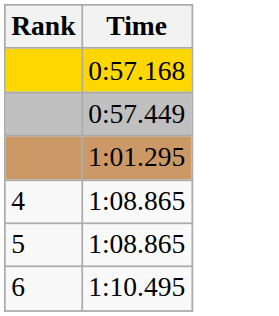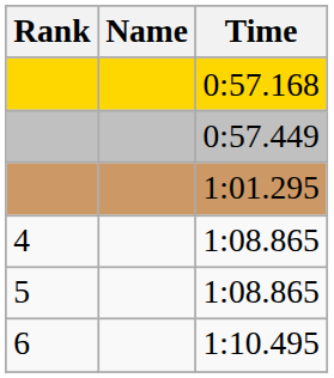 <table class="wikitable">
 <tr>
 <th>Rank</th>
+<th>Name</th>
 <th>Time</th>
 </tr>
 <tr style="background:gold;">
+<td></td>
 <td></td>
 <td>0:57.168</td>
 </tr>
 <tr style="background:silver;">
 <td></td>
+<td></td>
 <td>0:57.449</td>
 </tr>
 <tr style="background:#cc9966;">
+<td></td>
 <td></td>
 <td>1:01.295</td>
 </tr>
 <tr>
 <td>4</td>
+<td></td>
 <td>1:08.865</td>
 </tr>
 <tr>
 <td>5</td>
+<td></td>
 <td>1:08.865</td>
 </tr>
 <tr>
 <td>6</td>
+<td></td>
 <td>1:10.495</td>
 </tr>
 </table>
